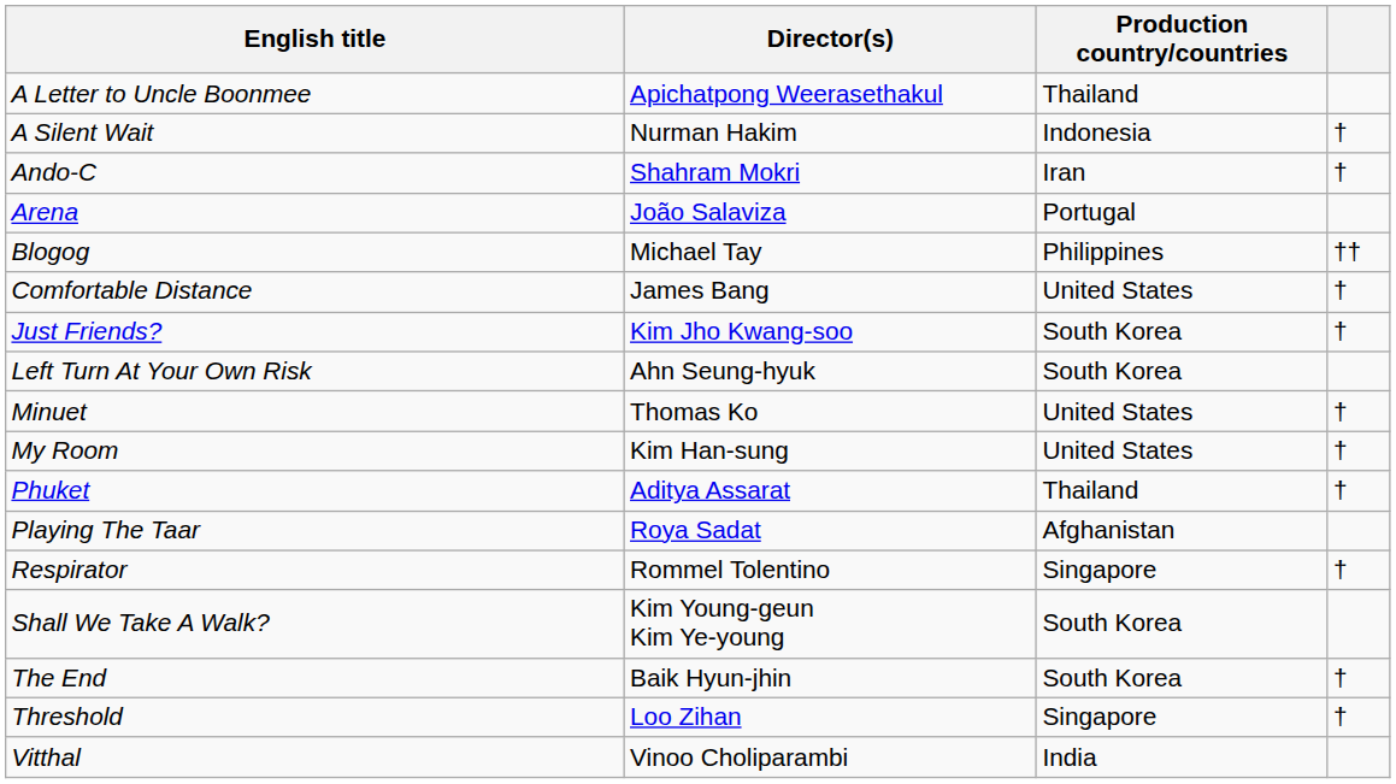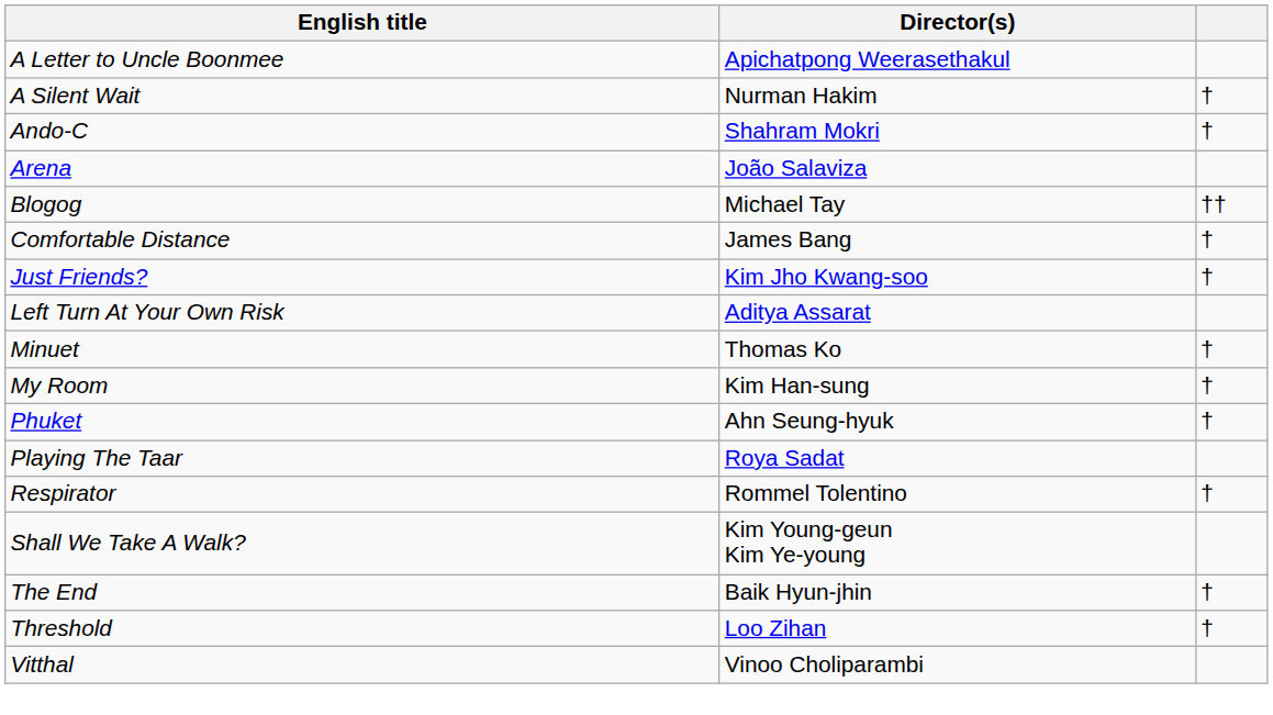 <table class="sortable wikitable" width="70%" cellpadding="5">
 <tr>
 <th width="30%">English title</th>
 <th width="20%">Director(s)</th>
-<th width="10%">Production country/countries</th>
 <th width="3%"></th>
 </tr>
 <tr>
 <td><em>A Letter to Uncle Boonmee</em></td>
 <td><a href='#'>Apichatpong Weerasethakul</a></td>
-<td>Thailand</td>
 <td></td>
 </tr>
 <tr>
 <td><em>A Silent Wait</em></td>
 <td>Nurman Hakim</td>
-<td>Indonesia</td>
 <td>†</td>
 </tr>
 <tr>
 <td><em>Ando-C</em></td>
 <td><a href='#'>Shahram Mokri</a></td>
-<td>Iran</td>
 <td>†</td>
 </tr>
 <tr>
 <td><em><a href='#'>Arena</a></em></td>
 <td><a href='#'>João Salaviza</a></td>
-<td>Portugal</td>
 <td></td>
 </tr>
 <tr>
 <td><em>Blogog</em></td>
 <td>Michael Tay</td>
-<td>Philippines</td>
 <td>††</td>
 </tr>
 <tr>
 <td><em>Comfortable Distance</em></td>
 <td>James Bang</td>
-<td>United States</td>
 <td>†</td>
 </tr>
 <tr>
 <td><em><a href='#'>Just Friends?</a></em></td>
 <td><a href='#'>Kim Jho Kwang-soo</a></td>
-<td>South Korea</td>
 <td>†</td>
 </tr>
 <tr>
 <td><em>Left Turn At Your Own Risk</em></td>
-<td>Ahn Seung-hyuk</td>
-<td>South Korea</td>
+<td><a href='#'>Aditya Assarat</a></td>
 <td></td>
 </tr>
 <tr>
 <td><em>Minuet</em></td>
 <td>Thomas Ko</td>
-<td>United States</td>
 <td>†</td>
 </tr>
 <tr>
 <td><em>My Room</em></td>
 <td>Kim Han-sung</td>
-<td>United States</td>
 <td>†</td>
 </tr>
 <tr>
 <td><em><a href='#'>Phuket</a></em></td>
-<td><a href='#'>Aditya Assarat</a></td>
-<td>Thailand</td>
+<td>Ahn Seung-hyuk</td>
 <td>†</td>
 </tr>
 <tr>
 <td><em>Playing The Taar</em></td>
 <td><a href='#'>Roya Sadat</a></td>
-<td>Afghanistan</td>
 <td></td>
 </tr>
 <tr>
 <td><em>Respirator</em></td>
 <td>Rommel Tolentino</td>
-<td>Singapore</td>
 <td>†</td>
 </tr>
 <tr>
 <td><em>Shall We Take A Walk?</em></td>
 <td>Kim Young-geun<br>Kim Ye-young</td>
-<td>South Korea</td>
 <td></td>
 </tr>
 <tr>
 <td><em>The End</em></td>
 <td>Baik Hyun-jhin</td>
-<td>South Korea</td>
 <td>†</td>
 </tr>
 <tr>
 <td><em>Threshold</em></td>
 <td><a href='#'>Loo Zihan</a></td>
-<td>Singapore</td>
 <td>†</td>
 </tr>
 <tr>
 <td><em>Vitthal</em></td>
 <td>Vinoo Choliparambi</td>
-<td>India</td>
 <td></td>
 </tr>
 </table>
